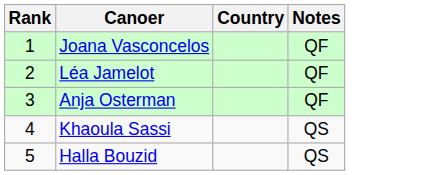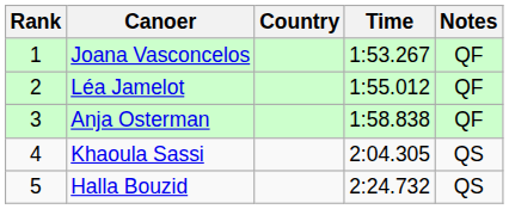 <table class="wikitable" style="text-align:center;">
 <tr>
 <th>Rank</th>
 <th>Canoer</th>
 <th>Country</th>
+<th>Time</th>
 <th>Notes</th>
 </tr>
 <tr bgcolor=ccffcc>
 <td>1</td>
 <td align="left"><a href='#'>Joana Vasconcelos</a></td>
 <td align="left"></td>
+<td>1:53.267</td>
 <td>QF</td>
 </tr>
 <tr bgcolor=ccffcc>
 <td>2</td>
 <td align="left"><a href='#'>Léa Jamelot</a></td>
 <td align="left"></td>
+<td>1:55.012</td>
 <td>QF</td>
 </tr>
 <tr bgcolor=ccffcc>
 <td>3</td>
 <td align="left"><a href='#'>Anja Osterman</a></td>
 <td align="left"></td>
+<td>1:58.838</td>
 <td>QF</td>
 </tr>
 <tr>
 <td>4</td>
 <td align="left"><a href='#'>Khaoula Sassi</a></td>
 <td align="left"></td>
+<td>2:04.305</td>
 <td>QS</td>
 </tr>
 <tr>
 <td>5</td>
 <td align="left"><a href='#'>Halla Bouzid</a></td>
 <td align="left"></td>
+<td>2:24.732</td>
 <td>QS</td>
 </tr>
 </table>
